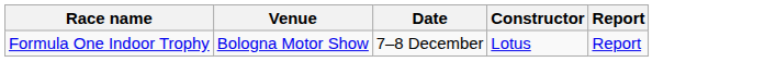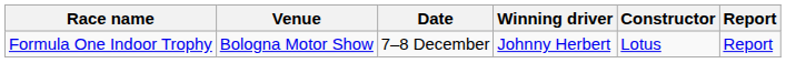 <table class="wikitable" style="font-size:95%">
 <tr>
 <th>Race name</th>
 <th>Venue</th>
 <th>Date</th>
+<th>Winning driver</th>
 <th>Constructor</th>
 <th>Report</th>
 </tr>
 <tr>
 <td> <a href='#'>Formula One Indoor Trophy</a></td>
 <td><a href='#'>Bologna Motor Show</a></td>
 <td>7–8 December</td>
+<td> <a href='#'>Johnny Herbert</a></td>
 <td> <a href='#'>Lotus</a></td>
 <td><a href='#'>Report</a></td>
 </tr>
 </table>
